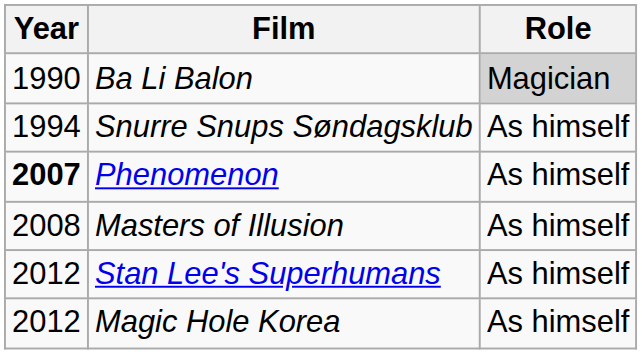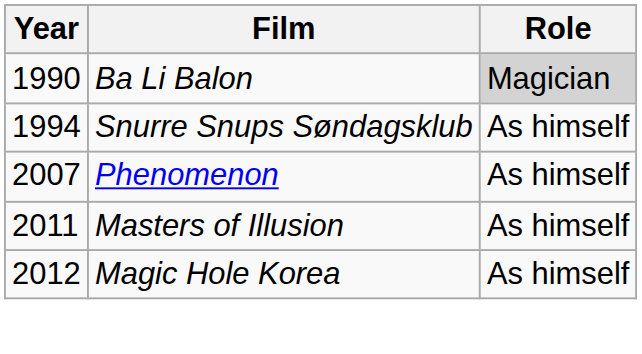 <table class="wikitable sortable">
 <tr>
 <th style="text-align:center;">Year</th>
 <th>Film</th>
 <th>Role</th>
 </tr>
 <tr>
 <td>1990</td>
 <td><em>Ba Li Balon</em></td>
 <td style="background: lightgrey;">Magician</td>
 </tr>
 <tr>
 <td>1994</td>
 <td><em>Snurre Snups Søndagsklub</em></td>
 <td>As himself</td>
 </tr>
 <tr>
-<td><strong>2007</strong></td>
+<td>2007</td>
 <td><em><a href='#'>Phenomenon</a></em></td>
 <td>As himself</td>
 </tr>
 <tr>
-<td>2008</td>
+<td>2011</td>
 <td><em>Masters of Illusion</em></td>
-<td>As himself</td>
-</tr>
-<tr>
-<td>2012</td>
-<td><em><a href='#'>Stan Lee's Superhumans</a></em></td>
 <td>As himself</td>
 </tr>
 <tr>
 <td>2012</td>
 <td><em>Magic Hole Korea</em></td>
 <td>As himself</td>
 </tr>
 </table>
